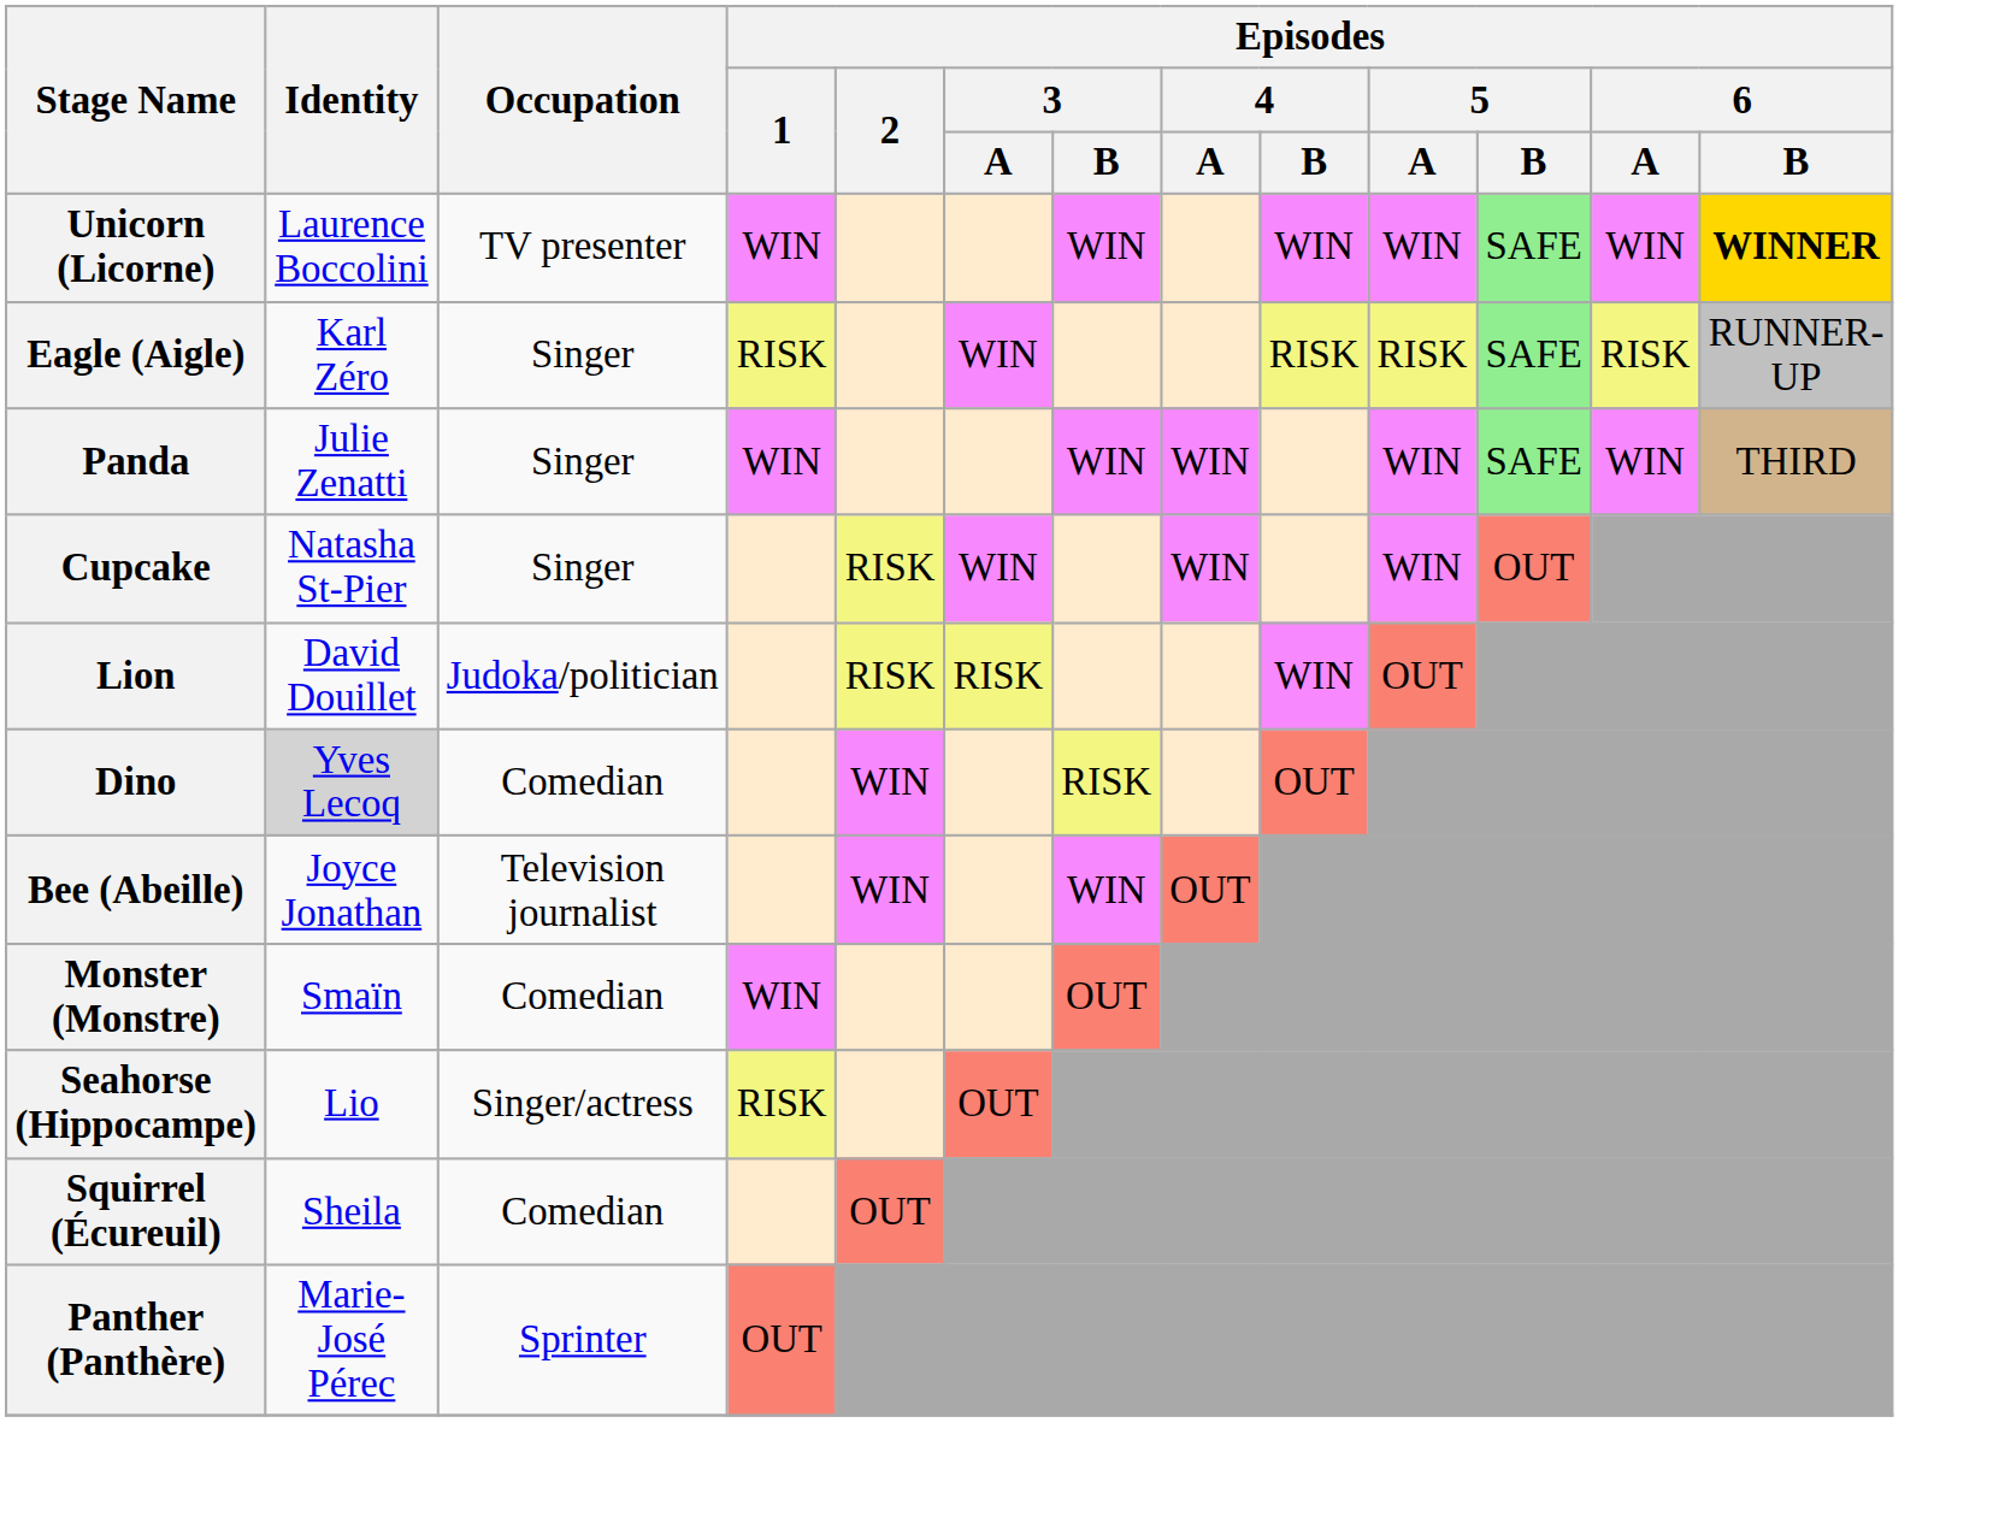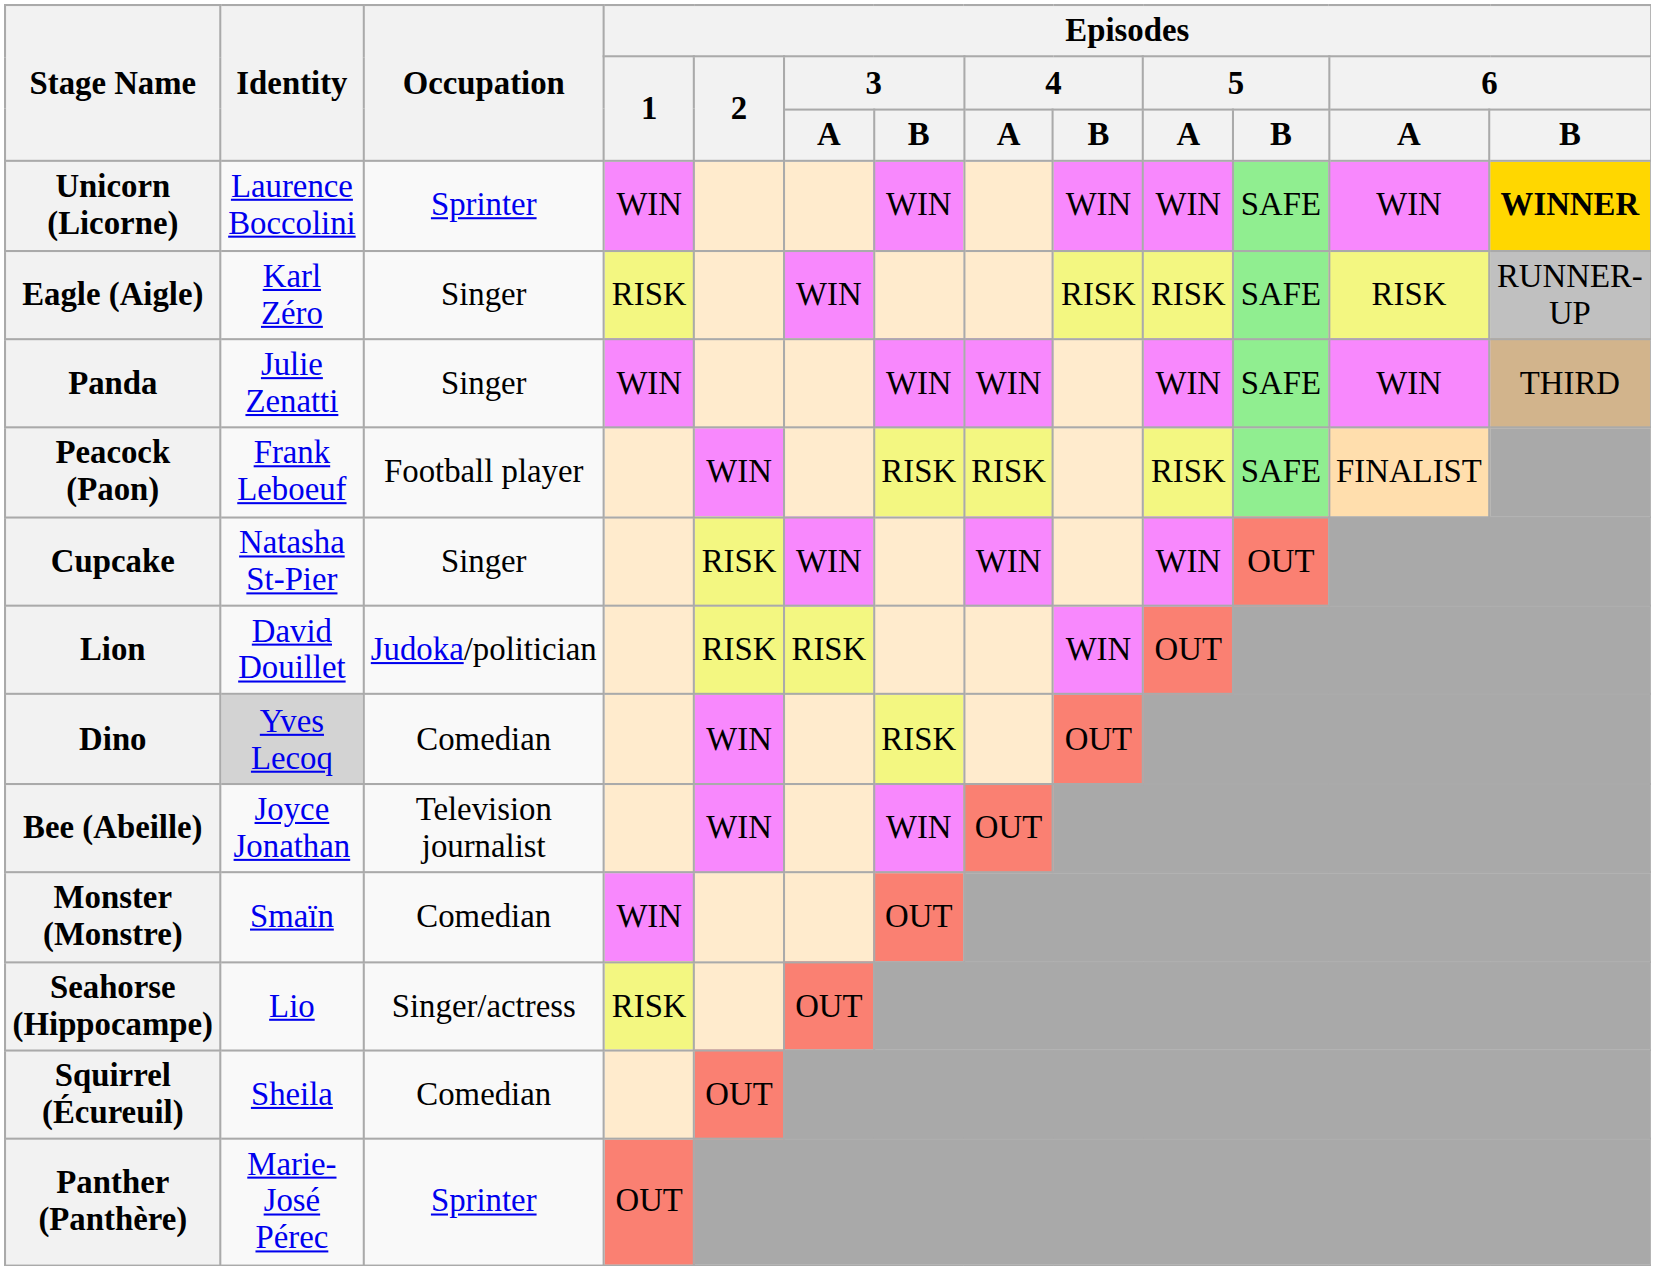 <table class="wikitable" style="text-align:center; ">
 <tr>
 <th Rowspan=3>Stage Name</th>
 <th Rowspan=3>Identity</th>
 <th Rowspan=3>Occupation</th>
 <th colspan="10">Episodes</th>
 </tr>
 <tr>
 <th rowspan=2>1</th>
 <th Rowspan=2>2</th>
 <th colspan=2>3</th>
 <th colspan=2>4</th>
 <th colspan=2>5</th>
 <th colspan=2>6</th>
 </tr>
 <tr>
 <th>A</th>
 <th>B</th>
 <th>A</th>
 <th>B</th>
 <th>A</th>
 <th>B</th>
 <th>A</th>
 <th>B</th>
 </tr>
 <tr>
 <th>Unicorn (Licorne)</th>
 <td><a href='#'>Laurence Boccolini</a></td>
-<td>TV presenter</td>
+<td><a href='#'>Sprinter</a></td>
 <td bgcolor="#F888FD">WIN</td>
 <td bgcolor="#FFEBCD"></td>
 <td bgcolor="#FFEBCD"></td>
 <td bgcolor="#F888FD">WIN</td>
 <td bgcolor="#FFEBCD"></td>
 <td bgcolor="#F888FD">WIN</td>
 <td bgcolor="#F888FD">WIN</td>
 <td bgcolor="lightgreen">SAFE</td>
 <td bgcolor="#F888FD">WIN</td>
 <td bgcolor=gold><strong>WINNER</strong></td>
 </tr>
 <tr>
 <th>Eagle (Aigle)</th>
 <td><a href='#'>Karl Zéro</a></td>
 <td>Singer</td>
 <td bgcolor="#F3F781">RISK</td>
 <td bgcolor="#FFEBCD"></td>
 <td bgcolor="#F888FD">WIN</td>
 <td bgcolor="#FFEBCD"></td>
 <td bgcolor="#FFEBCD"></td>
 <td bgcolor="#F3F781">RISK</td>
 <td bgcolor="#F3F781">RISK</td>
 <td bgcolor="lightgreen">SAFE</td>
 <td bgcolor="#F3F781">RISK</td>
 <td Bgcolor=silver>RUNNER-UP</td>
 </tr>
 <tr>
 <th>Panda</th>
 <td><a href='#'>Julie Zenatti</a></td>
 <td>Singer</td>
 <td bgcolor="#F888FD">WIN</td>
 <td bgcolor="#FFEBCD"></td>
 <td bgcolor="#FFEBCD"></td>
 <td bgcolor="#F888FD">WIN</td>
 <td bgcolor="#F888FD">WIN</td>
 <td bgcolor="#FFEBCD"></td>
 <td bgcolor="#F888FD">WIN</td>
 <td bgcolor="lightgreen">SAFE</td>
 <td bgcolor="#F888FD">WIN</td>
 <td style="width:10%; background:tan;">THIRD</td>
+</tr>
+<tr>
+<th>Peacock (Paon)</th>
+<td><a href='#'>Frank Leboeuf</a></td>
+<td>Football player</td>
+<td bgcolor="#FFEBCD"></td>
+<td bgcolor="#F888FD">WIN</td>
+<td bgcolor="#FFEBCD"></td>
+<td bgcolor="#F3F781">RISK</td>
+<td bgcolor="#F3F781">RISK</td>
+<td bgcolor="#FFEBCD"></td>
+<td bgcolor="#F3F781">RISK</td>
+<td bgcolor="lightgreen">SAFE</td>
+<td bgcolor="navajowhite">FINALIST</td>
+<td bgcolor=darkgrey></td>
 </tr>
 <tr>
 <th>Cupcake</th>
 <td><a href='#'>Natasha St-Pier</a></td>
 <td>Singer</td>
 <td bgcolor=#FFEBCD></td>
 <td bgcolor="#F3F781">RISK</td>
 <td bgcolor=#F888FD>WIN</td>
 <td bgcolor=#FFEBCD></td>
 <td bgcolor=#F888FD>WIN</td>
 <td bgcolor=#FFEBCD></td>
 <td bgcolor=#F888FD>WIN</td>
 <td bgcolor=salmon>OUT</td>
 <td colspan="2" bgcolor="darkgrey"></td>
 </tr>
 <tr>
 <th>Lion</th>
 <td><a href='#'>David Douillet</a></td>
 <td><a href='#'>Judoka</a>/politician</td>
 <td bgcolor=#FFEBCD></td>
 <td bgcolor="#F3F781">RISK</td>
 <td bgcolor="#F3F781">RISK</td>
 <td bgcolor=#FFEBCD></td>
 <td bgcolor=#FFEBCD></td>
 <td bgcolor=#F888FD>WIN</td>
 <td bgcolor="Salmon">OUT</td>
 <td colspan="3" bgcolor="darkgrey"></td>
 </tr>
 <tr>
 <th>Dino</th>
 <td style="background: lightgrey;"><a href='#'>Yves Lecoq</a></td>
 <td>Comedian</td>
 <td bgcolor=#FFEBCD></td>
 <td bgcolor=#F888FD>WIN</td>
 <td bgcolor=#FFEBCD></td>
 <td bgcolor="#F3F781">RISK</td>
 <td bgcolor=#FFEBCD></td>
 <td bgcolor=salmon>OUT</td>
 <td colspan="4" bgcolor="darkgrey"></td>
 </tr>
 <tr>
 <th>Bee (Abeille)</th>
 <td><a href='#'>Joyce Jonathan</a></td>
 <td>Television journalist</td>
 <td bgcolor=#FFEBCD></td>
 <td bgcolor=#F888FD>WIN</td>
 <td bgcolor=#FFEBCD></td>
 <td bgcolor=#F888FD>WIN</td>
 <td bgcolor=salmon>OUT</td>
 <td colspan="5" bgcolor="darkgrey"></td>
 </tr>
 <tr>
 <th>Monster (Monstre)</th>
 <td><a href='#'>Smaïn</a></td>
 <td>Comedian</td>
 <td bgcolor="#F888FD">WIN</td>
 <td bgcolor="#FFEBCD"></td>
 <td bgcolor=#FFEBCD></td>
 <td bgcolor=salmon>OUT</td>
 <td colspan="6" style="background:darkgray;"></td>
 </tr>
 <tr>
 <th>Seahorse (Hippocampe)</th>
 <td><a href='#'>Lio</a></td>
 <td>Singer/actress</td>
 <td bgcolor="#F3F781">RISK</td>
 <td bgcolor=#FFEBCD></td>
 <td bgcolor=salmon>OUT</td>
 <td colspan="7" style="background:darkgray;"></td>
 </tr>
 <tr>
 <th>Squirrel (Écureuil)</th>
 <td><a href='#'>Sheila</a></td>
 <td>Comedian</td>
 <td bgcolor=#FFEBCD></td>
 <td bgcolor=salmon>OUT</td>
 <td colspan="8" style="background:darkgray;"></td>
 </tr>
 <tr>
 <th>Panther (Panthère)</th>
 <td><a href='#'>Marie-José Pérec</a></td>
 <td><a href='#'>Sprinter</a></td>
 <td bgcolor=salmon>OUT</td>
 <td colspan="9" style="background:darkgray;"></td>
 </tr>
 <tr>
 </tr>
 </table>
